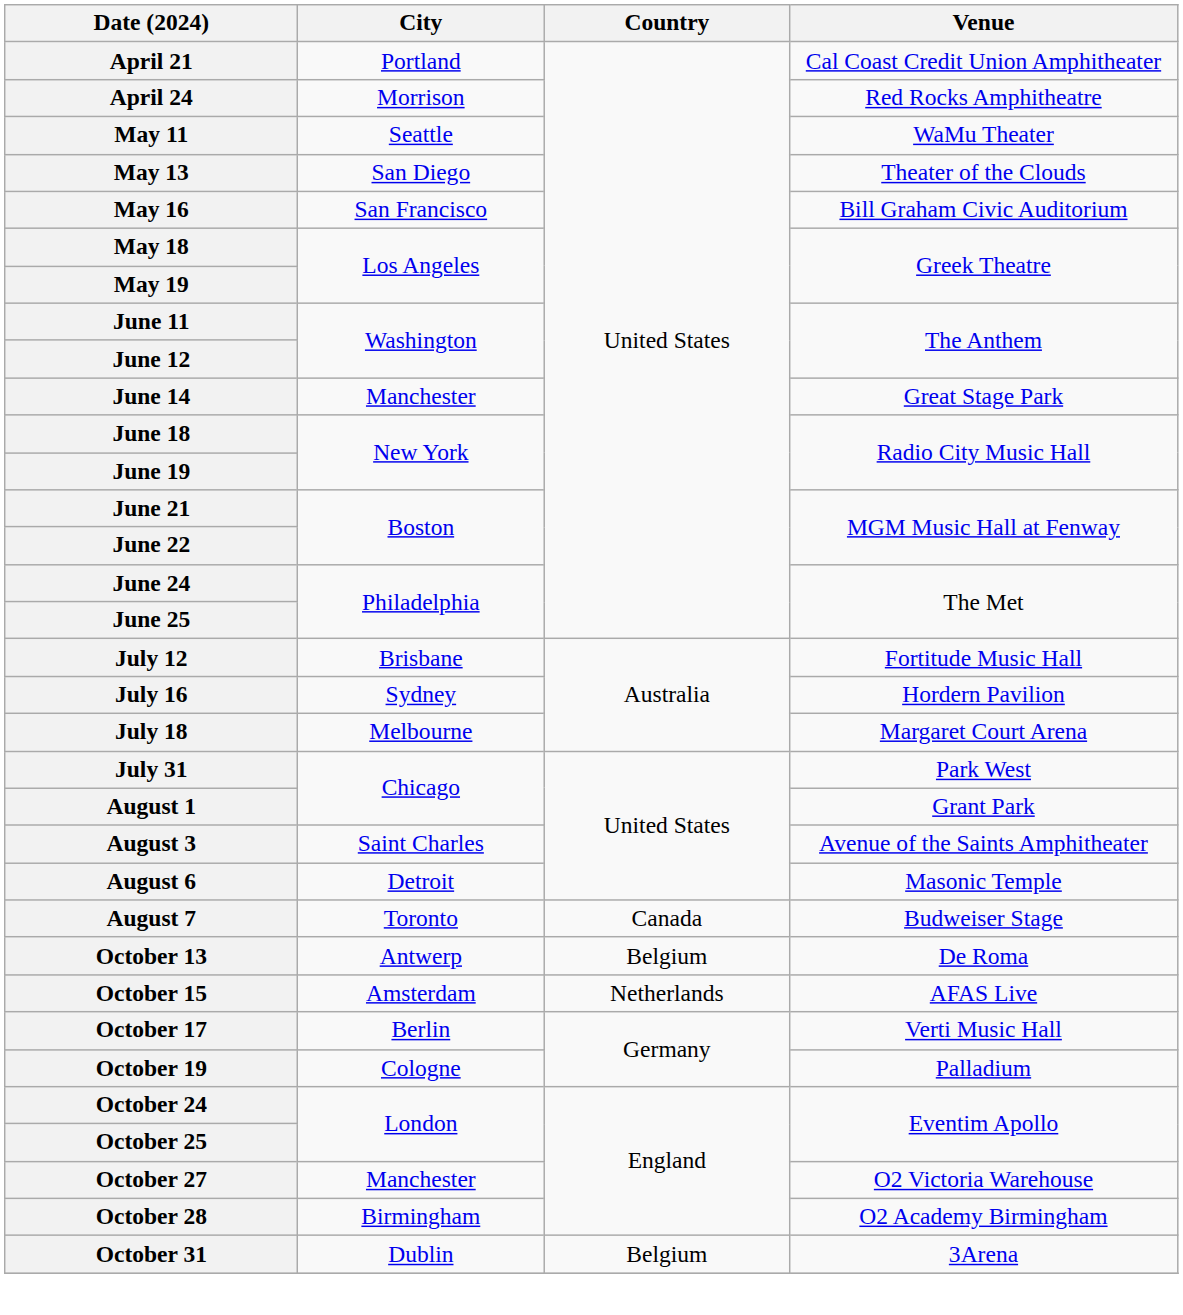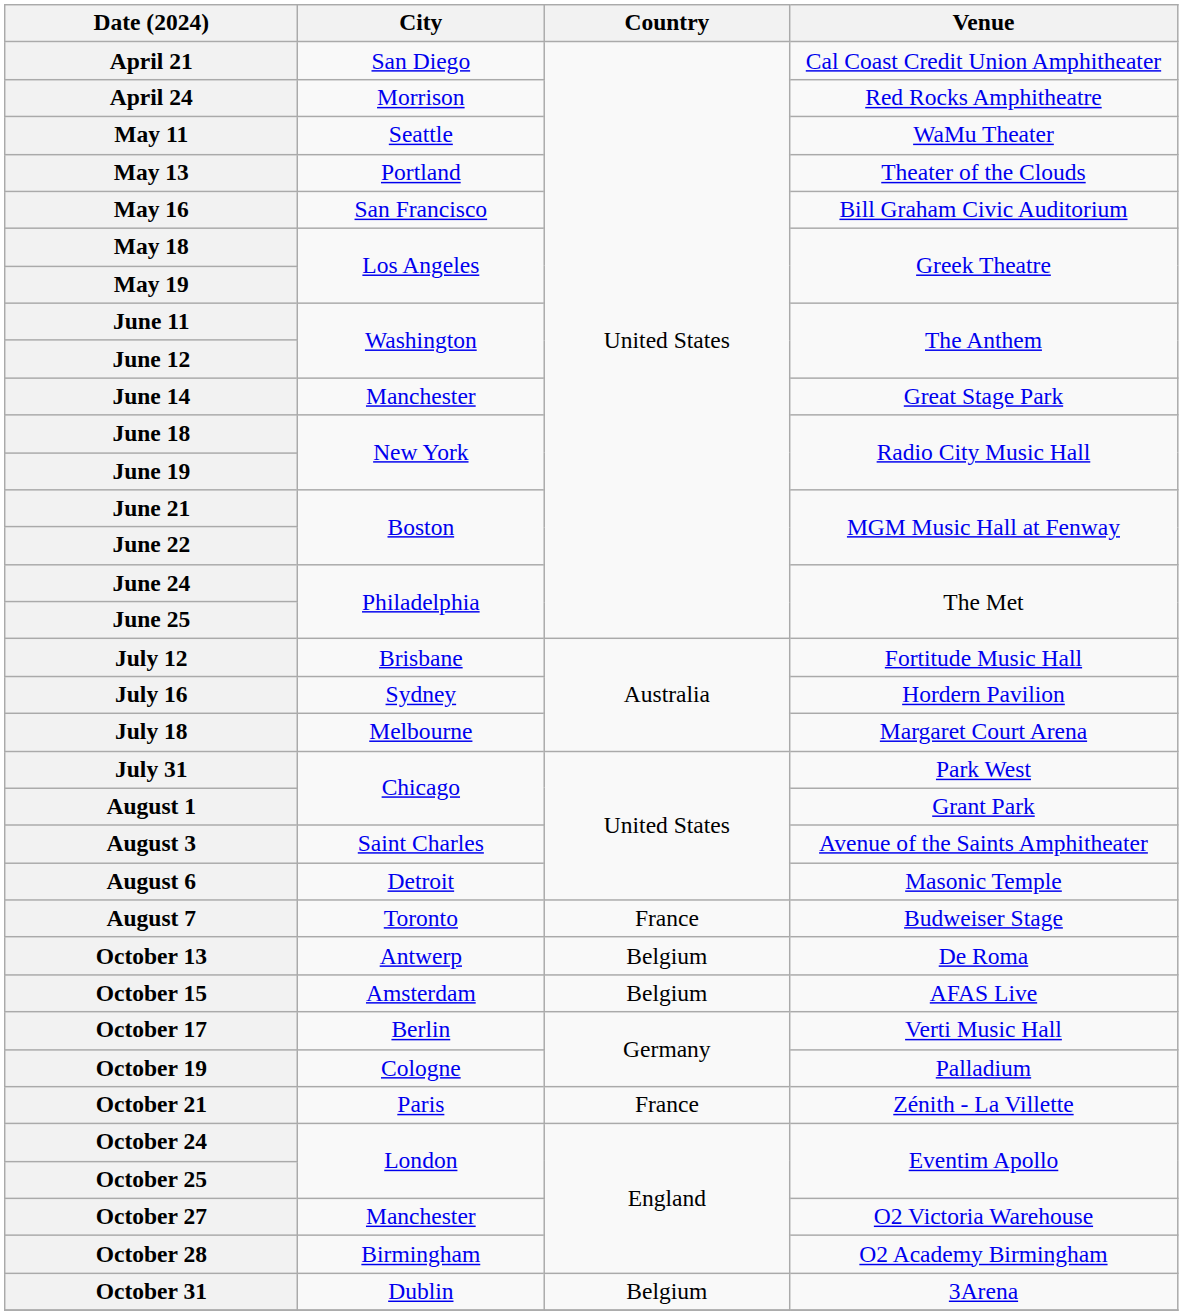 <table class="wikitable plainrowheaders" style="text-align:center;">
 <tr>
 <th scope="col" style="width:12em;">Date (2024)</th>
 <th scope="col" style="width:10em;">City</th>
 <th scope="col" style="width:10em;">Country</th>
 <th scope="col" style="width:16em;">Venue</th>
 </tr>
 <tr>
 <th scope="row" style="text-align:center;">April 21</th>
-<td><a href='#'>Portland</a></td>
+<td><a href='#'>San Diego</a></td>
 <td rowspan="16">United States</td>
 <td><a href='#'>Cal Coast Credit Union Amphitheater</a></td>
 </tr>
 <tr>
 <th scope="row" style="text-align:center;">April 24</th>
 <td><a href='#'>Morrison</a></td>
 <td><a href='#'>Red Rocks Amphitheatre</a></td>
 </tr>
 <tr>
 <th scope="row" style="text-align:center;">May 11</th>
 <td><a href='#'>Seattle</a></td>
 <td><a href='#'>WaMu Theater</a></td>
 </tr>
 <tr>
 <th scope="row" style="text-align:center;">May 13</th>
-<td><a href='#'>San Diego</a></td>
+<td><a href='#'>Portland</a></td>
 <td><a href='#'>Theater of the Clouds</a></td>
 </tr>
 <tr>
 <th scope="row" style="text-align:center;">May 16</th>
 <td><a href='#'>San Francisco</a></td>
 <td><a href='#'>Bill Graham Civic Auditorium</a></td>
 </tr>
 <tr>
 <th scope="row" style="text-align:center;">May 18</th>
 <td rowspan="2"><a href='#'>Los Angeles</a></td>
 <td rowspan="2"><a href='#'>Greek Theatre</a></td>
 </tr>
 <tr>
 <th scope="row" style="text-align:center;">May 19</th>
 </tr>
 <tr>
 <th scope="row" style="text-align:center;">June 11</th>
 <td rowspan="2"><a href='#'>Washington</a></td>
 <td rowspan="2"><a href='#'>The Anthem</a></td>
 </tr>
 <tr>
 <th scope="row" style="text-align:center;">June 12</th>
 </tr>
 <tr>
 <th scope="row" style="text-align:center;">June 14</th>
 <td><a href='#'>Manchester</a></td>
 <td><a href='#'>Great Stage Park</a></td>
 </tr>
 <tr>
 <th scope="row" style="text-align:center;">June 18</th>
 <td rowspan="2"><a href='#'>New York</a></td>
 <td rowspan="2"><a href='#'>Radio City Music Hall</a></td>
 </tr>
 <tr>
 <th scope="row" style="text-align:center;">June 19</th>
 </tr>
 <tr>
 <th scope="row" style="text-align:center;">June 21</th>
 <td rowspan="2"><a href='#'>Boston</a></td>
 <td rowspan="2"><a href='#'>MGM Music Hall at Fenway</a></td>
 </tr>
 <tr>
 <th scope="row" style="text-align:center;">June 22</th>
 </tr>
 <tr>
 <th scope="row" style="text-align:center;">June 24</th>
 <td rowspan="2"><a href='#'>Philadelphia</a></td>
 <td rowspan="2">The Met</td>
 </tr>
 <tr>
 <th scope="row" style="text-align:center;">June 25</th>
 </tr>
 <tr>
 <th scope="row" style="text-align:center;">July 12</th>
 <td><a href='#'>Brisbane</a></td>
 <td rowspan="3">Australia</td>
 <td><a href='#'>Fortitude Music Hall</a></td>
 </tr>
 <tr>
 <th scope="row" style="text-align:center;">July 16</th>
 <td><a href='#'>Sydney</a></td>
 <td><a href='#'>Hordern Pavilion</a></td>
 </tr>
 <tr>
 <th scope="row" style="text-align:center;">July 18</th>
 <td><a href='#'>Melbourne</a></td>
 <td><a href='#'>Margaret Court Arena</a></td>
 </tr>
 <tr>
 <th scope="row" style="text-align:center;">July 31</th>
 <td rowspan="2"><a href='#'>Chicago</a></td>
 <td rowspan="4">United States</td>
 <td><a href='#'>Park West</a></td>
 </tr>
 <tr>
 <th scope="row" style="text-align:center;">August 1</th>
 <td><a href='#'>Grant Park</a></td>
 </tr>
 <tr>
 <th scope="row" style="text-align:center;">August 3</th>
 <td><a href='#'>Saint Charles</a></td>
 <td><a href='#'>Avenue of the Saints Amphitheater</a></td>
 </tr>
 <tr>
 <th scope="row" style="text-align:center;">August 6</th>
 <td><a href='#'>Detroit</a></td>
 <td><a href='#'>Masonic Temple</a></td>
 </tr>
 <tr>
 <th scope="row" style="text-align:center;">August 7</th>
 <td><a href='#'>Toronto</a></td>
-<td>Canada</td>
+<td>France</td>
 <td><a href='#'>Budweiser Stage</a></td>
 </tr>
 <tr>
 <th scope="row" style="text-align:center;">October 13</th>
 <td><a href='#'>Antwerp</a></td>
 <td>Belgium</td>
 <td><a href='#'>De Roma</a></td>
 </tr>
 <tr>
 <th scope="row" style="text-align:center;">October 15</th>
 <td><a href='#'>Amsterdam</a></td>
-<td>Netherlands</td>
+<td>Belgium</td>
 <td><a href='#'>AFAS Live</a></td>
 </tr>
 <tr>
 <th scope="row" style="text-align:center;">October 17</th>
 <td><a href='#'>Berlin</a></td>
 <td rowspan="2">Germany</td>
 <td><a href='#'>Verti Music Hall</a></td>
 </tr>
 <tr>
 <th scope="row" style="text-align:center;">October 19</th>
 <td><a href='#'>Cologne</a></td>
 <td><a href='#'>Palladium</a></td>
+</tr>
+<tr>
+<th scope="row" style="text-align:center;">October 21</th>
+<td><a href='#'>Paris</a></td>
+<td>France</td>
+<td><a href='#'>Zénith - La Villette</a></td>
 </tr>
 <tr>
 <th scope="row" style="text-align:center;">October 24</th>
 <td rowspan="2"><a href='#'>London</a></td>
 <td rowspan="4">England</td>
 <td rowspan="2"><a href='#'>Eventim Apollo</a></td>
 </tr>
 <tr>
 <th scope="row" style="text-align:center;">October 25</th>
 </tr>
 <tr>
 <th scope="row" style="text-align:center;">October 27</th>
 <td><a href='#'>Manchester</a></td>
 <td><a href='#'>O2 Victoria Warehouse</a></td>
 </tr>
 <tr>
 <th scope="row" style="text-align:center;">October 28</th>
 <td><a href='#'>Birmingham</a></td>
 <td><a href='#'>O2 Academy Birmingham</a></td>
 </tr>
 <tr>
 <th scope="row" style="text-align:center;">October 31</th>
 <td><a href='#'>Dublin</a></td>
 <td>Belgium</td>
 <td><a href='#'>3Arena</a></td>
 </tr>
 <tr>
 </tr>
 </table>
